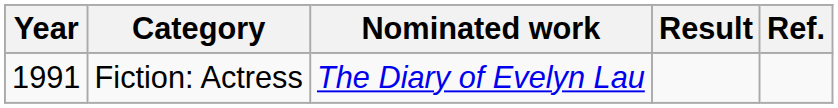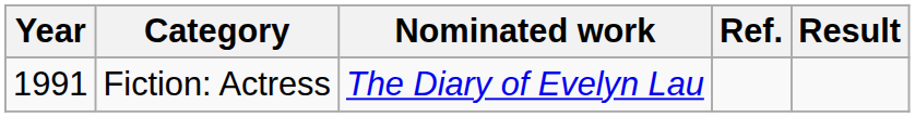 <table class="wikitable plainrowheaders">
 <tr>
 <th scope="col">Year</th>
 <th scope="col">Category</th>
 <th scope="col">Nominated work</th>
+<th scope="col">Ref.</th>
 <th scope="col">Result</th>
-<th scope="col">Ref.</th>
 </tr>
 <tr>
 <td>1991</td>
 <td>Fiction: Actress</td>
 <td><em><a href='#'>The Diary of Evelyn Lau</a></em></td>
+<td align="center"></td>
 <td></td>
-<td align="center"></td>
 </tr>
 </table>
